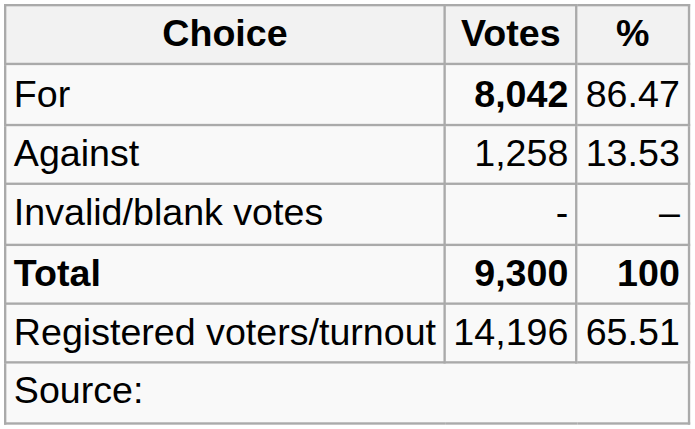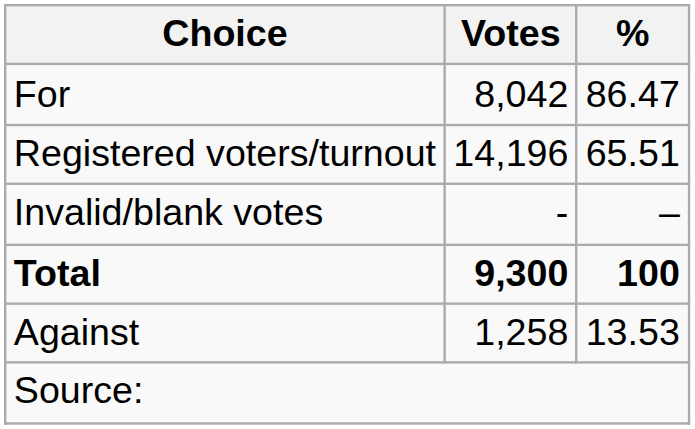 <table class=wikitable style=text-align:right>
 <tr>
 <th>Choice</th>
 <th>Votes</th>
 <th>%</th>
 </tr>
 <tr>
 <td align=left>For</td>
-<td><strong>8,042</strong></td>
+<td>8,042</td>
 <td>86.47</td>
 </tr>
 <tr>
-<td align=left>Against</td>
-<td>1,258</td>
-<td>13.53</td>
+<td align=left>Registered voters/turnout</td>
+<td>14,196</td>
+<td>65.51</td>
 </tr>
 <tr>
 <td align=left>Invalid/blank votes</td>
 <td>-</td>
 <td>–</td>
 </tr>
 <tr>
 <td align=left><strong>Total</strong></td>
 <td><strong>9,300</strong></td>
 <td><strong>100</strong></td>
 </tr>
 <tr>
-<td align=left>Registered voters/turnout</td>
-<td>14,196</td>
-<td>65.51</td>
+<td align=left>Against</td>
+<td>1,258</td>
+<td>13.53</td>
 </tr>
 <tr>
 <td colspan=3 align=left>Source: </td>
 </tr>
 </table>
